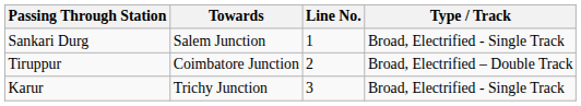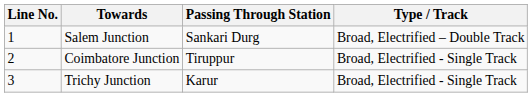 <table class="wikitable">
 <tr>
+<th>Line No.</th>
+<th>Towards</th>
 <th>Passing Through Station</th>
-<th>Towards</th>
-<th>Line No.</th>
 <th>Type / Track</th>
 </tr>
 <tr>
+<td>1</td>
+<td>Salem Junction</td>
 <td>Sankari Durg</td>
-<td>Salem Junction</td>
-<td>1</td>
+<td>Broad, Electrified – Double Track</td>
+</tr>
+<tr>
+<td>2</td>
+<td>Coimbatore Junction</td>
+<td>Tiruppur</td>
 <td>Broad, Electrified - Single Track</td>
 </tr>
 <tr>
-<td>Tiruppur</td>
-<td>Coimbatore Junction</td>
-<td>2</td>
-<td>Broad, Electrified – Double Track</td>
-</tr>
-<tr>
+<td>3</td>
+<td>Trichy Junction</td>
 <td>Karur</td>
-<td>Trichy Junction</td>
-<td>3</td>
 <td>Broad, Electrified - Single Track</td>
 </tr>
 </table>
